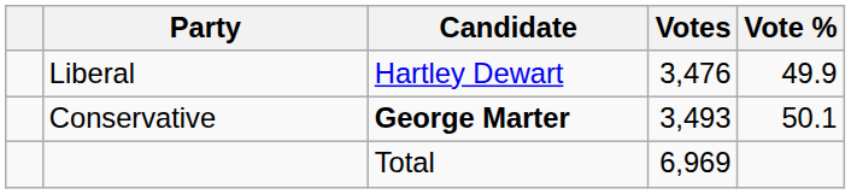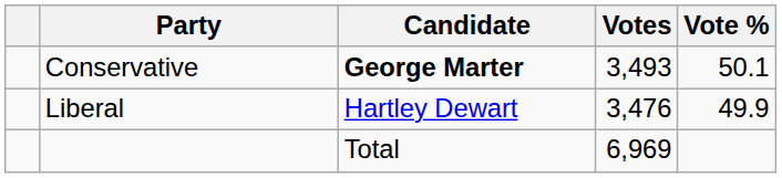 <table class="wikitable">
 <tr>
 <th></th>
 <th scope="col" width="175">Party</th>
 <th scope="col" width="150">Candidate</th>
 <th>Votes</th>
 <th>Vote %</th>
 </tr>
 <tr>
 <td>   </td>
+<td>Conservative</td>
+<td><strong>George Marter</strong></td>
+<td align=right>3,493</td>
+<td align=right>50.1</td>
+</tr>
+<tr>
+<td>   </td>
 <td>Liberal</td>
 <td><a href='#'>Hartley Dewart</a></td>
 <td align=right>3,476</td>
 <td align=right>49.9</td>
-</tr>
-<tr>
-<td>   </td>
-<td>Conservative</td>
-<td><strong>George Marter</strong></td>
-<td align=right>3,493</td>
-<td align=right>50.1</td>
 </tr>
 <tr>
 <td></td>
 <td></td>
 <td>Total</td>
 <td align=right>6,969</td>
 <td></td>
 </tr>
 </table>
